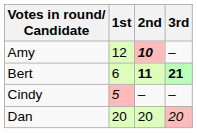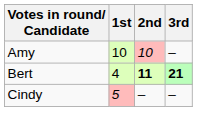 <table class="wikitable">
 <tr>
 <th>Votes in round/<br>Candidate</th>
 <th>1st</th>
 <th>2nd</th>
 <th>3rd</th>
 </tr>
 <tr>
 <td>Amy</td>
-<td bgcolor=#ddffbb>12</td>
-<td bgcolor=#ffbbbb><strong><em>10</em></strong></td>
+<td bgcolor=#ddffbb>10</td>
+<td bgcolor=#ffbbbb><em>10</em></td>
 <td>–</td>
 </tr>
 <tr>
 <td>Bert</td>
-<td bgcolor=#ddffbb>6</td>
+<td bgcolor=#ddffbb>4</td>
 <td bgcolor=#ddffbb><strong>11</strong></td>
 <td bgcolor=#bbffbb><strong>21</strong></td>
 </tr>
 <tr>
 <td>Cindy</td>
 <td bgcolor=#ffbbbb><em>5</em></td>
 <td>–</td>
 <td>–</td>
 </tr>
-<tr>
-<td>Dan</td>
-<td bgcolor=#ddffbb>20</td>
-<td bgcolor=#ddffbb>20</td>
-<td bgcolor=#ffbbbb><em>20</em></td>
-</tr>
 </table>
